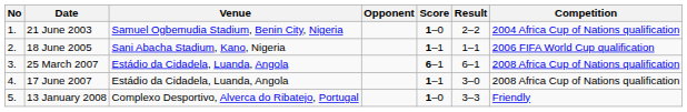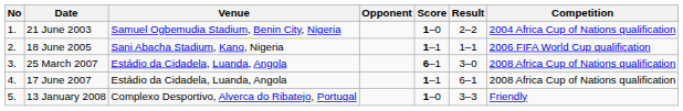 <table class="wikitable" style="font-size:85%;">
 <tr>
 <th>No</th>
 <th>Date</th>
 <th>Venue</th>
 <th>Opponent</th>
 <th>Score</th>
 <th>Result</th>
 <th>Competition</th>
 </tr>
 <tr>
 <td>1.</td>
 <td>21 June 2003</td>
 <td><a href='#'>Samuel Ogbemudia Stadium</a>, <a href='#'>Benin City</a>, <a href='#'>Nigeria</a></td>
 <td></td>
 <td align=center><strong>1</strong>–0</td>
 <td align=center>2–2</td>
 <td><a href='#'>2004 Africa Cup of Nations qualification</a></td>
 </tr>
 <tr>
 <td>2.</td>
 <td>18 June 2005</td>
 <td><a href='#'>Sani Abacha Stadium</a>, <a href='#'>Kano</a>, Nigeria</td>
 <td></td>
 <td align=center><strong>1</strong>–1</td>
 <td align=center>1–1</td>
 <td><a href='#'>2006 FIFA World Cup qualification</a></td>
 </tr>
 <tr>
 <td>3.</td>
 <td>25 March 2007</td>
 <td><a href='#'>Estádio da Cidadela</a>, <a href='#'>Luanda</a>, <a href='#'>Angola</a></td>
 <td></td>
 <td align=center><strong>6</strong>–1</td>
-<td align=center>6–1</td>
+<td align=center>3–0</td>
 <td><a href='#'>2008 Africa Cup of Nations qualification</a></td>
 </tr>
 <tr>
 <td>4.</td>
 <td>17 June 2007</td>
 <td>Estádio da Cidadela, Luanda, Angola</td>
 <td></td>
 <td align=center><strong>1</strong>–1</td>
-<td align=center>3–0</td>
+<td align=center>6–1</td>
 <td>2008 Africa Cup of Nations qualification</td>
 </tr>
 <tr>
 <td>5.</td>
 <td>13 January 2008</td>
 <td>Complexo Desportivo, <a href='#'>Alverca do Ribatejo</a>, <a href='#'>Portugal</a></td>
 <td></td>
 <td align=center><strong>1</strong>–0</td>
 <td align=center>3–3</td>
 <td><a href='#'>Friendly</a></td>
 </tr>
 </table>
